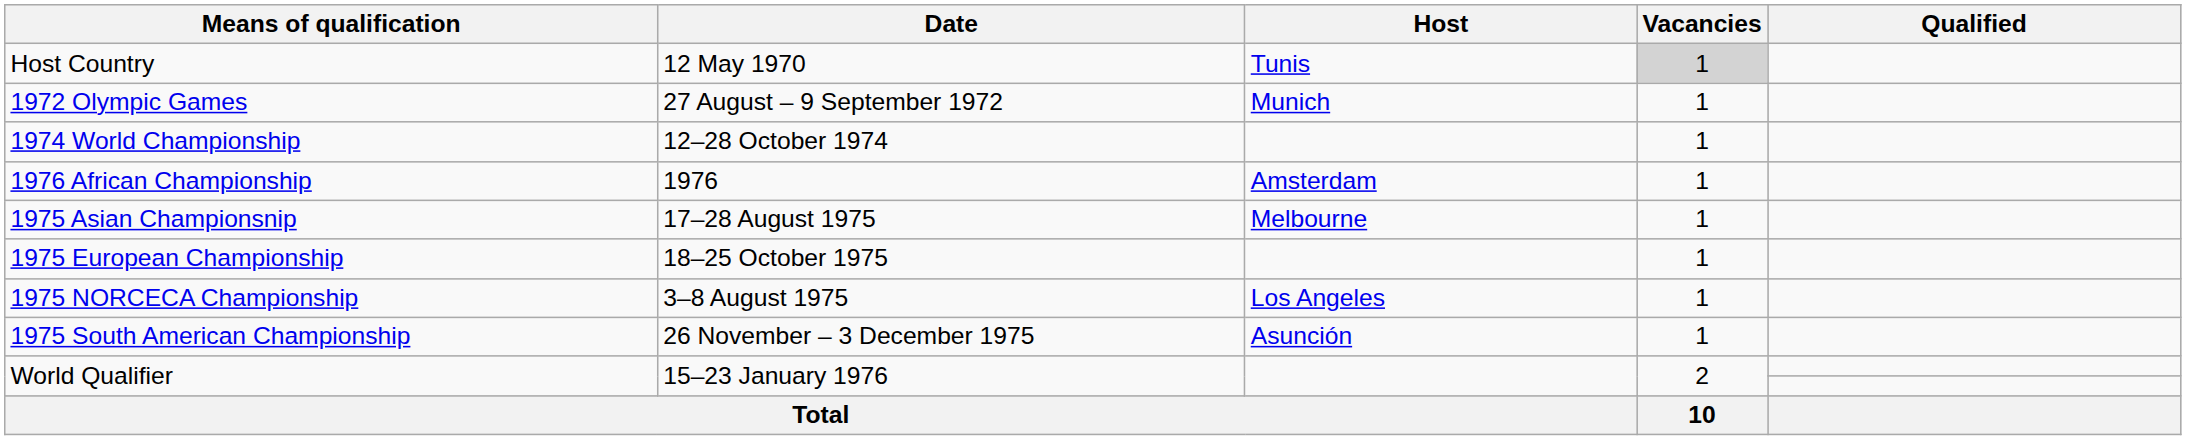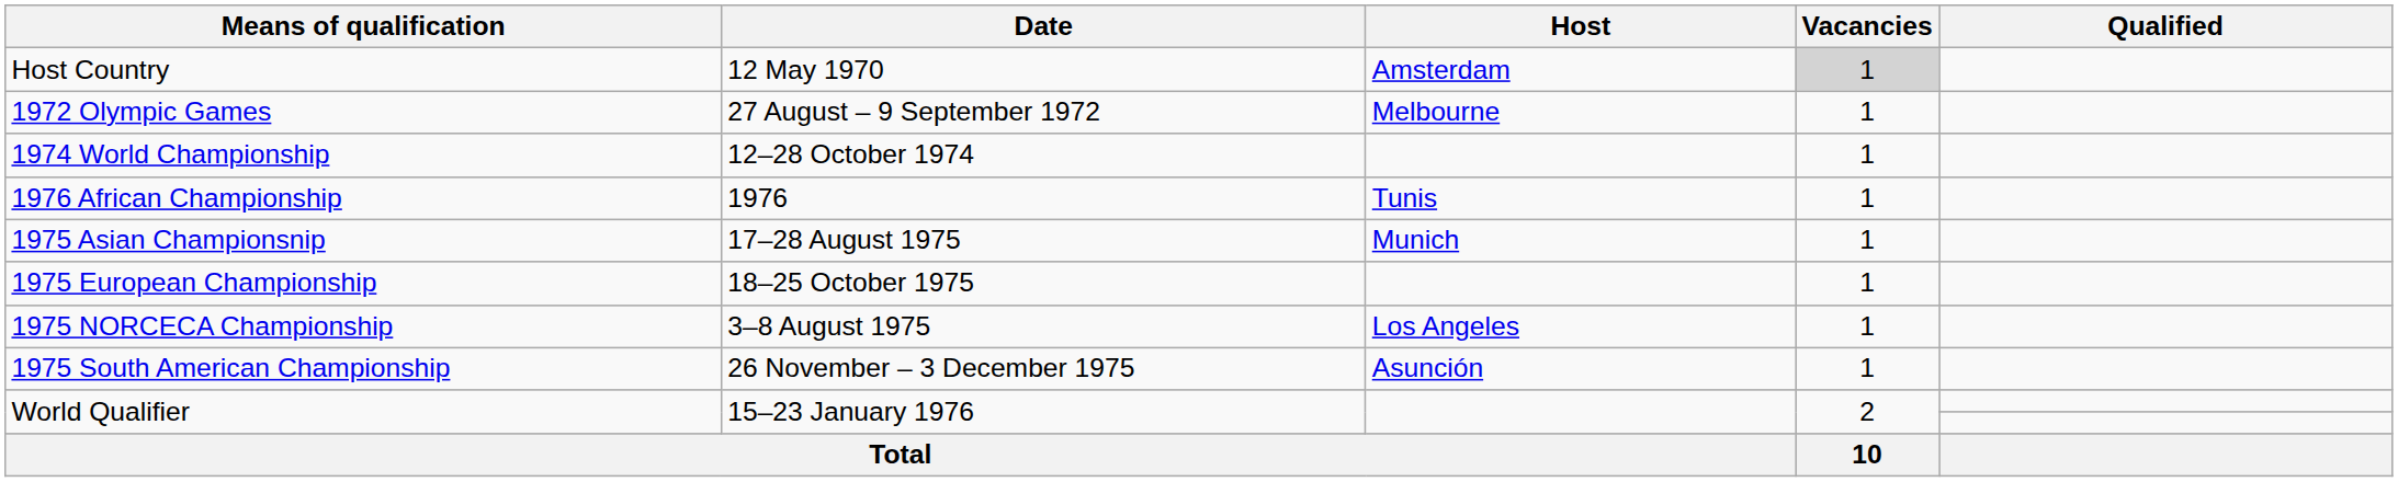 <table class="wikitable">
 <tr>
 <th width=30%>Means of qualification</th>
 <th width=27%>Date</th>
 <th width=18%>Host</th>
 <th width=6%>Vacancies</th>
 <th width=19%>Qualified</th>
 </tr>
 <tr>
 <td>Host Country</td>
 <td>12 May 1970</td>
-<td> <a href='#'>Tunis</a></td>
+<td> <a href='#'>Amsterdam</a></td>
 <td align="center" style="background: lightgrey;">1</td>
 <td></td>
 </tr>
 <tr>
 <td><a href='#'>1972 Olympic Games</a></td>
 <td>27 August – 9 September 1972</td>
-<td> <a href='#'>Munich</a></td>
+<td> <a href='#'>Melbourne</a></td>
 <td align="center">1</td>
 <td></td>
 </tr>
 <tr>
 <td><a href='#'>1974 World Championship</a></td>
 <td>12–28 October 1974</td>
 <td></td>
 <td align="center">1</td>
 <td></td>
 </tr>
 <tr>
 <td><a href='#'>1976 African Championship</a></td>
 <td>1976</td>
-<td> <a href='#'>Amsterdam</a></td>
+<td> <a href='#'>Tunis</a></td>
 <td align="center">1</td>
 <td></td>
 </tr>
 <tr>
 <td><a href='#'>1975 Asian Championsnip</a></td>
 <td>17–28 August 1975</td>
-<td> <a href='#'>Melbourne</a></td>
+<td> <a href='#'>Munich</a></td>
 <td align="center">1</td>
 <td></td>
 </tr>
 <tr>
 <td><a href='#'>1975 European Championship</a></td>
 <td>18–25 October 1975</td>
 <td></td>
 <td align="center">1</td>
 <td></td>
 </tr>
 <tr>
 <td><a href='#'>1975 NORCECA Championship</a></td>
 <td>3–8 August 1975</td>
 <td> <a href='#'>Los Angeles</a></td>
 <td align="center">1</td>
 <td></td>
 </tr>
 <tr>
 <td><a href='#'>1975 South American Championship</a></td>
 <td>26 November – 3 December 1975</td>
 <td> <a href='#'>Asunción</a></td>
 <td align="center">1</td>
 <td></td>
 </tr>
 <tr>
 <td rowspan="2">World Qualifier</td>
 <td rowspan="2">15–23 January 1976</td>
 <td rowspan="2"></td>
 <td rowspan="2" align="center">2</td>
 <td></td>
 </tr>
 <tr>
 <td></td>
 </tr>
 <tr>
 <th colspan="3">Total</th>
 <th>10</th>
 <th></th>
 </tr>
 </table>
